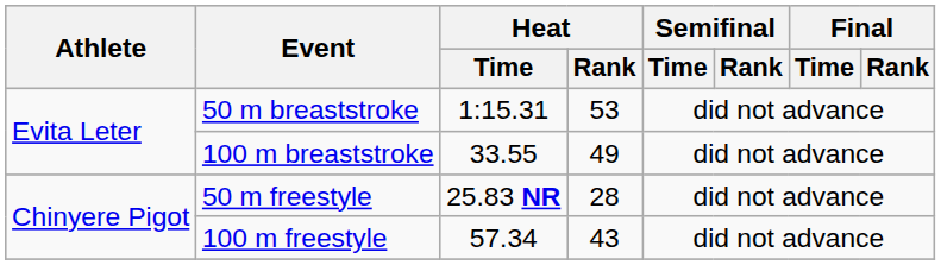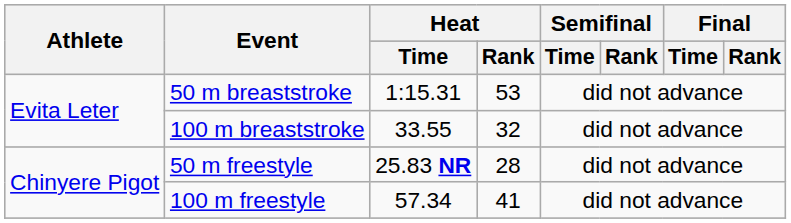 <table class=wikitable style="font-size:90%">
 <tr>
 <th rowspan="2">Athlete</th>
 <th rowspan="2">Event</th>
 <th colspan="2">Heat</th>
 <th colspan="2">Semifinal</th>
 <th colspan="2">Final</th>
 </tr>
 <tr style="font-size:95%">
 <th>Time</th>
 <th>Rank</th>
 <th>Time</th>
 <th>Rank</th>
 <th>Time</th>
 <th>Rank</th>
 </tr>
 <tr align=center>
 <td align=left rowspan=2><a href='#'>Evita Leter</a></td>
 <td align=left><a href='#'>50 m breaststroke</a></td>
 <td>1:15.31</td>
 <td>53</td>
 <td colspan=4>did not advance</td>
 </tr>
 <tr align=center>
 <td align=left><a href='#'>100 m breaststroke</a></td>
 <td>33.55</td>
-<td>49</td>
+<td>32</td>
 <td colspan=4>did not advance</td>
 </tr>
 <tr align=center>
 <td align=left rowspan=2><a href='#'>Chinyere Pigot</a></td>
 <td align=left><a href='#'>50 m freestyle</a></td>
 <td>25.83 <strong><a href='#'>NR</a></strong></td>
 <td>28</td>
 <td colspan=4>did not advance</td>
 </tr>
 <tr align=center>
 <td align=left><a href='#'>100 m freestyle</a></td>
 <td>57.34</td>
-<td>43</td>
+<td>41</td>
 <td colspan=4>did not advance</td>
 </tr>
 </table>
